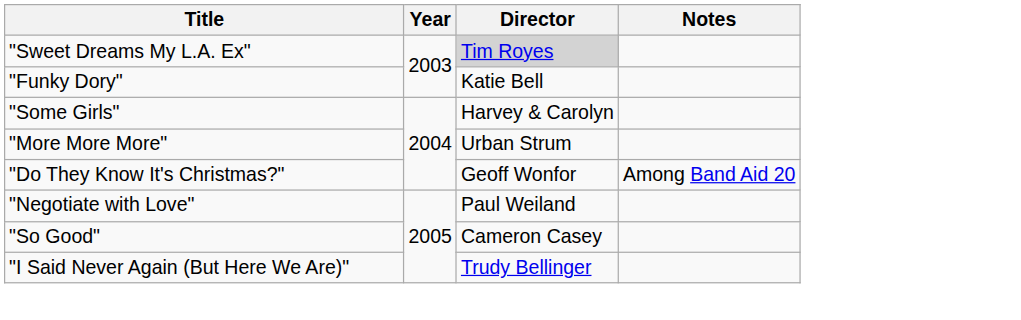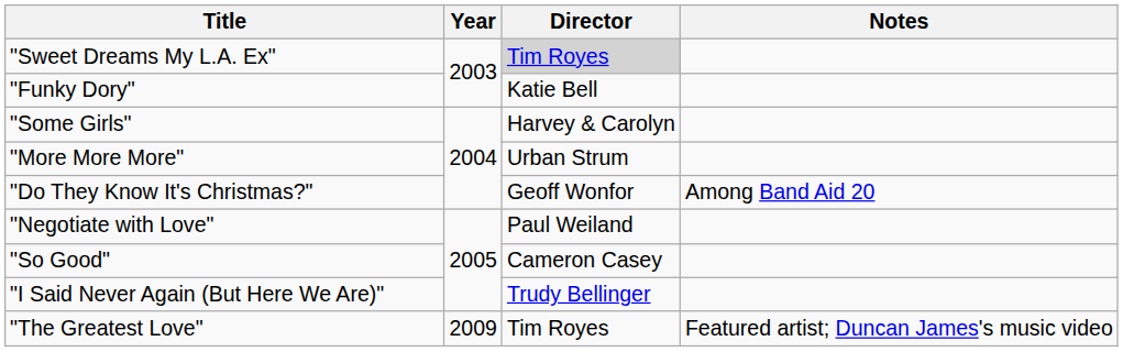 <table class="wikitable">
 <tr>
 <th scope="col" style="width:20em;">Title</th>
 <th>Year</th>
 <th>Director</th>
 <th>Notes</th>
 </tr>
 <tr>
 <td scope="row">"Sweet Dreams My L.A. Ex"</td>
 <td rowspan="2">2003</td>
 <td style="background: lightgrey;"><a href='#'>Tim Royes</a></td>
 <td></td>
 </tr>
 <tr>
 <td scope="row">"Funky Dory"</td>
 <td>Katie Bell</td>
 <td></td>
 </tr>
 <tr>
 <td scope="row">"Some Girls"</td>
 <td rowspan="3">2004</td>
 <td>Harvey & Carolyn</td>
 <td></td>
 </tr>
 <tr>
 <td scope="row">"More More More"</td>
 <td>Urban Strum</td>
 <td></td>
 </tr>
 <tr>
 <td scope="row">"Do They Know It's Christmas?"</td>
 <td>Geoff Wonfor</td>
 <td>Among <a href='#'>Band Aid 20</a></td>
 </tr>
 <tr>
 <td scope="row">"Negotiate with Love"</td>
 <td rowspan="3">2005</td>
 <td>Paul Weiland</td>
 <td></td>
 </tr>
 <tr>
 <td scope="row">"So Good"</td>
 <td>Cameron Casey</td>
 <td></td>
 </tr>
 <tr>
 <td scope="row">"I Said Never Again (But Here We Are)"</td>
 <td><a href='#'>Trudy Bellinger</a></td>
 <td></td>
 </tr>
+<tr>
+<td scope="row">"The Greatest Love"</td>
+<td>2009</td>
+<td>Tim Royes</td>
+<td>Featured artist; <a href='#'>Duncan James</a>'s music video</td>
+</tr>
 </table>
